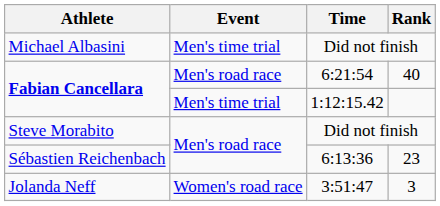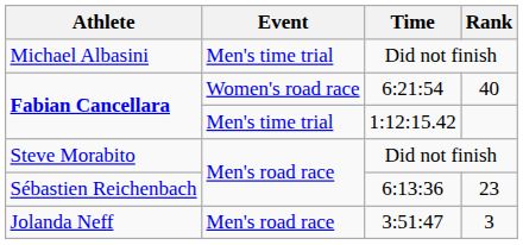 <table class="wikitable" style="font-size:90%">
 <tr>
 <th>Athlete</th>
 <th>Event</th>
 <th>Time</th>
 <th>Rank</th>
 </tr>
 <tr align=center>
 <td align=left><a href='#'>Michael Albasini</a></td>
 <td align=left><a href='#'>Men's time trial</a></td>
 <td colspan=2>Did not finish</td>
 </tr>
 <tr align=center>
 <td align=left rowspan=2><strong><a href='#'>Fabian Cancellara</a></strong></td>
-<td align=left><a href='#'>Men's road race</a></td>
+<td align=left><a href='#'>Women's road race</a></td>
 <td>6:21:54</td>
 <td>40</td>
 </tr>
 <tr align=center>
 <td align=left><a href='#'>Men's time trial</a></td>
 <td>1:12:15.42</td>
 <td></td>
 </tr>
 <tr align=center>
 <td align=left><a href='#'>Steve Morabito</a></td>
 <td align=left rowspan=2><a href='#'>Men's road race</a></td>
 <td colspan=2>Did not finish</td>
 </tr>
 <tr align=center>
 <td align=left><a href='#'>Sébastien Reichenbach</a></td>
 <td>6:13:36</td>
 <td>23</td>
 </tr>
 <tr align=center>
 <td align=left><a href='#'>Jolanda Neff</a></td>
-<td align=left><a href='#'>Women's road race</a></td>
+<td align=left><a href='#'>Men's road race</a></td>
 <td>3:51:47</td>
 <td>3</td>
 </tr>
 </table>
